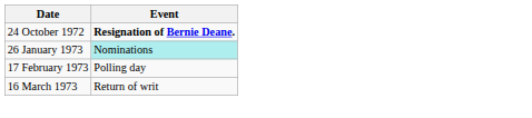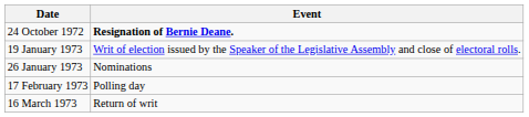 <table class="wikitable">
 <tr>
 <th>Date</th>
 <th>Event</th>
 </tr>
 <tr>
 <td>24 October 1972</td>
 <td><strong>Resignation of <a href='#'>Bernie Deane</a>.</strong></td>
 </tr>
 <tr>
+<td>19 January 1973</td>
+<td><a href='#'>Writ of election</a> issued by the <a href='#'>Speaker of the Legislative Assembly</a> and close of <a href='#'>electoral rolls</a>.</td>
+</tr>
+<tr>
 <td>26 January 1973</td>
-<td style="background: paleturquoise;">Nominations</td>
+<td>Nominations</td>
 </tr>
 <tr>
 <td>17 February 1973</td>
 <td>Polling day</td>
 </tr>
 <tr>
 <td>16 March 1973</td>
 <td>Return of writ</td>
 </tr>
 </table>
